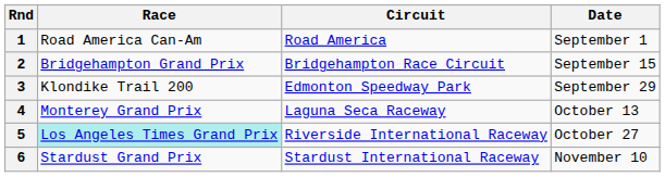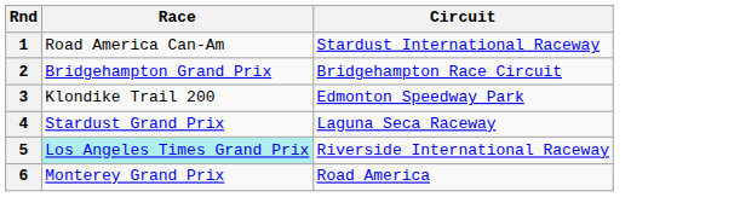 <table class="wikitable" style="font-size: 90%;">
 <tr>
 <th>Rnd</th>
 <th>Race</th>
 <th>Circuit</th>
-<th>Date</th>
 </tr>
 <tr>
 <th>1</th>
 <td>Road America Can-Am</td>
-<td><a href='#'>Road America</a></td>
-<td>September 1</td>
+<td><a href='#'>Stardust International Raceway</a></td>
 </tr>
 <tr>
 <th>2</th>
 <td><a href='#'>Bridgehampton Grand Prix</a></td>
 <td><a href='#'>Bridgehampton Race Circuit</a></td>
-<td>September 15</td>
 </tr>
 <tr>
 <th>3</th>
 <td>Klondike Trail 200</td>
 <td><a href='#'>Edmonton Speedway Park</a></td>
-<td>September 29</td>
 </tr>
 <tr>
 <th>4</th>
-<td><a href='#'>Monterey Grand Prix</a></td>
+<td><a href='#'>Stardust Grand Prix</a></td>
 <td><a href='#'>Laguna Seca Raceway</a></td>
-<td>October 13</td>
 </tr>
 <tr>
 <th>5</th>
 <td style="background: paleturquoise;"><a href='#'>Los Angeles Times Grand Prix</a></td>
 <td><a href='#'>Riverside International Raceway</a></td>
-<td>October 27</td>
 </tr>
 <tr>
 <th>6</th>
-<td><a href='#'>Stardust Grand Prix</a></td>
-<td><a href='#'>Stardust International Raceway</a></td>
-<td>November 10</td>
+<td><a href='#'>Monterey Grand Prix</a></td>
+<td><a href='#'>Road America</a></td>
 </tr>
 </table>
